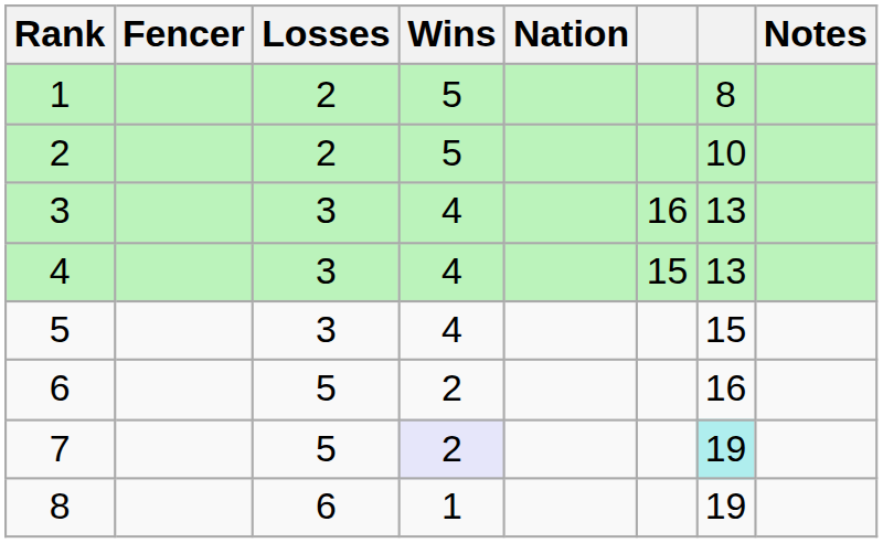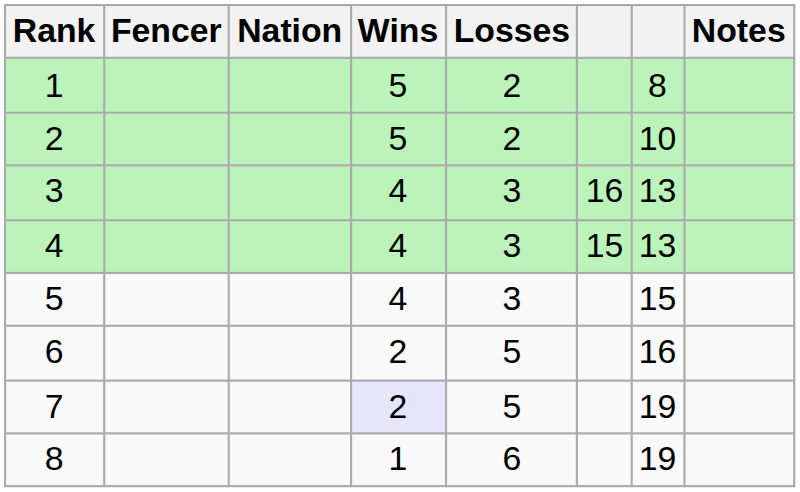 <table class="wikitable sortable" style="text-align: center;">
 <tr>
 <th>Rank</th>
 <th>Fencer</th>
+<th>Nation</th>
+<th>Wins</th>
 <th>Losses</th>
-<th>Wins</th>
-<th>Nation</th>
 <th></th>
 <th></th>
 <th>Notes</th>
 </tr>
 <tr style="background:#bbf3bb;">
 <td>1</td>
 <td align=left></td>
+<td align=left></td>
+<td>5</td>
 <td>2</td>
-<td>5</td>
-<td align=left></td>
 <td></td>
 <td>8</td>
 <td></td>
 </tr>
 <tr style="background:#bbf3bb;">
 <td>2</td>
 <td align=left></td>
+<td align=left></td>
+<td>5</td>
 <td>2</td>
-<td>5</td>
-<td align=left></td>
 <td></td>
 <td>10</td>
 <td></td>
 </tr>
 <tr style="background:#bbf3bb;">
 <td>3</td>
 <td align=left></td>
+<td align=left></td>
+<td>4</td>
 <td>3</td>
-<td>4</td>
-<td align=left></td>
 <td>16</td>
 <td>13</td>
 <td></td>
 </tr>
 <tr style="background:#bbf3bb;">
 <td>4</td>
 <td align=left></td>
+<td align=left></td>
+<td>4</td>
 <td>3</td>
-<td>4</td>
-<td align=left></td>
 <td>15</td>
 <td>13</td>
 <td></td>
 </tr>
 <tr>
 <td>5</td>
 <td align=left></td>
+<td align=left></td>
+<td>4</td>
 <td>3</td>
-<td>4</td>
-<td align=left></td>
 <td></td>
 <td>15</td>
 <td></td>
 </tr>
 <tr>
 <td>6</td>
 <td align=left></td>
+<td align=left></td>
+<td>2</td>
 <td>5</td>
-<td>2</td>
-<td align=left></td>
 <td></td>
 <td>16</td>
 <td></td>
 </tr>
 <tr>
 <td>7</td>
 <td align=left></td>
+<td align=left></td>
+<td style="background: lavender;">2</td>
 <td>5</td>
-<td style="background: lavender;">2</td>
-<td align=left></td>
 <td></td>
-<td style="background: paleturquoise;">19</td>
+<td>19</td>
 <td></td>
 </tr>
 <tr>
 <td>8</td>
 <td align=left></td>
+<td align=left></td>
+<td>1</td>
 <td>6</td>
-<td>1</td>
-<td align=left></td>
 <td></td>
 <td>19</td>
 <td></td>
 </tr>
 </table>
